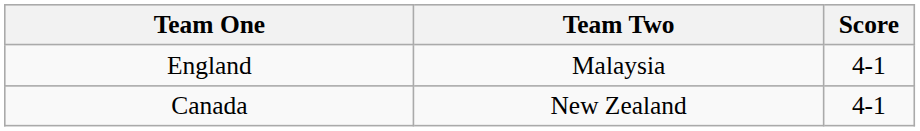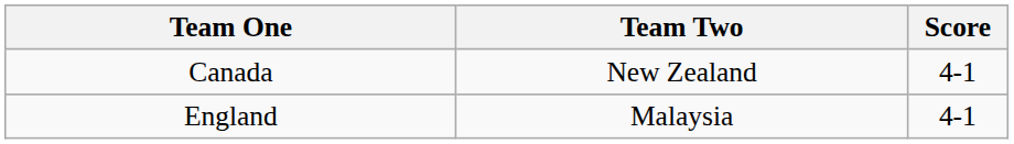 <table class="wikitable" style="text-align: center">
 <tr>
 <th width=250>Team One</th>
 <th width=250>Team Two</th>
 <th width=50>Score</th>
 </tr>
 <tr>
+<td> Canada</td>
+<td> New Zealand</td>
+<td>4-1</td>
+</tr>
+<tr>
 <td> England</td>
 <td> Malaysia</td>
 <td>4-1</td>
 </tr>
-<tr>
-<td> Canada</td>
-<td> New Zealand</td>
-<td>4-1</td>
-</tr>
 </table>
